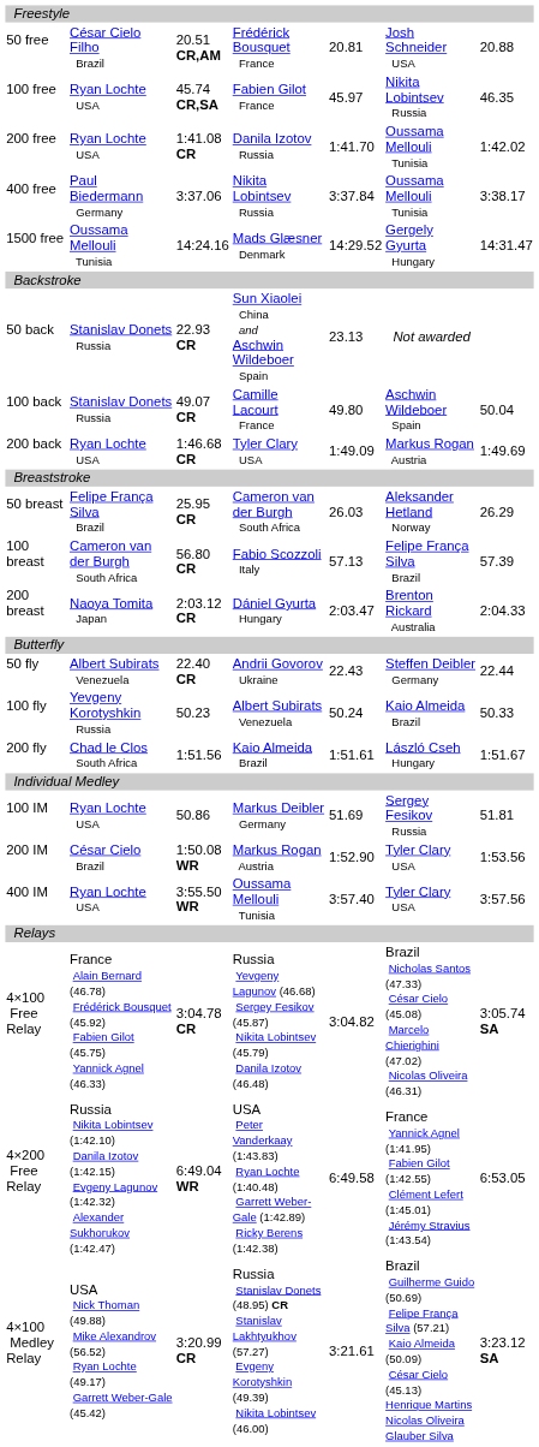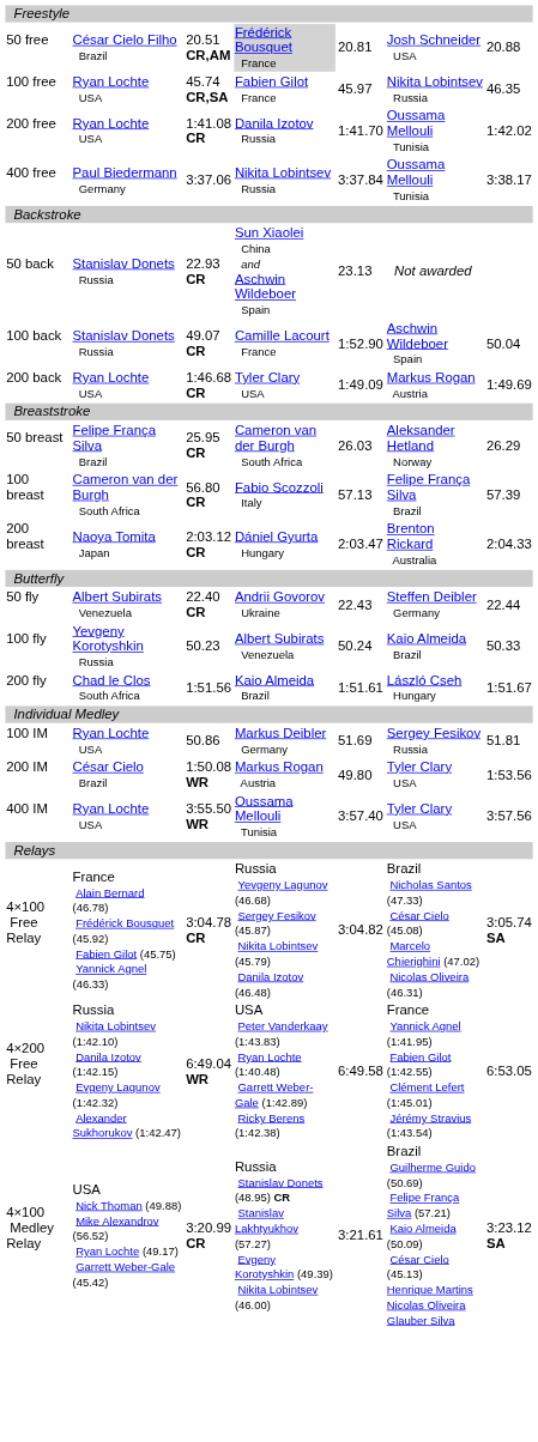 <table>
 <tr bgcolor="#cccccc">
 <td colspan=7>  <em>Freestyle</em></td>
 </tr>
 <tr>
 <td>50 free<br>  </td>
 <td><a href='#'>César Cielo Filho</a><small><br>   Brazil </small></td>
 <td>20.51<br><strong>CR,AM</strong></td>
-<td><a href='#'>Frédérick Bousquet</a><small><br>   France </small></td>
+<td style="background: lightgrey;"><a href='#'>Frédérick Bousquet</a><small><br>   France </small></td>
 <td>20.81</td>
 <td><a href='#'>Josh Schneider</a><small><br>   USA </small></td>
 <td>20.88</td>
 </tr>
 <tr>
 <td>100 free<br>  </td>
 <td><a href='#'>Ryan Lochte</a> <small><br>   USA </small></td>
 <td>45.74<br><strong>CR,SA</strong></td>
 <td><a href='#'>Fabien Gilot</a> <small><br>   France </small></td>
 <td>45.97</td>
 <td><a href='#'>Nikita Lobintsev</a> <small><br>   Russia </small></td>
 <td>46.35</td>
 </tr>
 <tr>
 <td>200 free<br>  </td>
 <td><a href='#'>Ryan Lochte</a> <small><br>   USA </small></td>
 <td>1:41.08<br><strong>CR</strong></td>
 <td><a href='#'>Danila Izotov</a> <small><br>   Russia </small></td>
 <td>1:41.70</td>
 <td><a href='#'>Oussama Mellouli</a> <small><br>   Tunisia </small></td>
 <td>1:42.02</td>
 </tr>
 <tr>
 <td>400 free<br>   </td>
 <td><a href='#'>Paul Biedermann</a> <small><br>   Germany </small></td>
 <td>3:37.06</td>
 <td><a href='#'>Nikita Lobintsev</a> <small><br>   Russia </small></td>
 <td>3:37.84</td>
 <td><a href='#'>Oussama Mellouli</a> <small><br>   Tunisia </small></td>
 <td>3:38.17</td>
 </tr>
-<tr>
-<td>1500 free<br>   </td>
-<td><a href='#'>Oussama Mellouli</a> <small><br>   Tunisia </small></td>
-<td>14:24.16</td>
-<td><a href='#'>Mads Glæsner</a> <small><br>   Denmark </small></td>
-<td>14:29.52</td>
-<td><a href='#'>Gergely Gyurta</a> <small><br>   Hungary </small></td>
-<td>14:31.47</td>
-</tr>
 <tr bgcolor="#cccccc">
 <td colspan=7>  <em>Backstroke</em></td>
 </tr>
 <tr>
 <td>50 back<br>   </td>
 <td><a href='#'>Stanislav Donets</a> <small><br>   Russia </small></td>
 <td>22.93<br><strong>CR</strong></td>
 <td><a href='#'>Sun Xiaolei</a> <small><br>   China <br>  <em>and</em></small><br><a href='#'>Aschwin Wildeboer</a> <small><br>   Spain </small></td>
 <td>23.13</td>
 <td colspan=2>  <em>Not awarded</em>  </td>
 </tr>
 <tr>
 <td>100 back<br>   </td>
 <td><a href='#'>Stanislav Donets</a> <small><br>   Russia </small></td>
 <td>49.07<br><strong>CR</strong></td>
 <td><a href='#'>Camille Lacourt</a> <small><br>   France </small></td>
-<td>49.80</td>
+<td>1:52.90</td>
 <td><a href='#'>Aschwin Wildeboer</a> <small><br>   Spain </small></td>
 <td>50.04</td>
 </tr>
 <tr>
 <td>200 back<br>   </td>
 <td><a href='#'>Ryan Lochte</a> <small><br>   USA </small></td>
 <td>1:46.68<br><strong>CR</strong></td>
 <td><a href='#'>Tyler Clary</a> <small><br>   USA </small></td>
 <td>1:49.09</td>
 <td><a href='#'>Markus Rogan</a> <small><br>   Austria </small></td>
 <td>1:49.69</td>
 </tr>
 <tr bgcolor="#cccccc">
 <td colspan=7>  <em>Breaststroke</em></td>
 </tr>
 <tr>
 <td>50 breast<br>   </td>
 <td><a href='#'>Felipe França Silva</a> <small><br>   Brazil </small></td>
 <td>25.95<br><strong>CR</strong></td>
 <td><a href='#'>Cameron van der Burgh</a> <small><br>   South Africa</small></td>
 <td>26.03</td>
 <td><a href='#'>Aleksander Hetland</a> <small><br>   Norway</small></td>
 <td>26.29</td>
 </tr>
 <tr>
 <td>100 breast<br>   </td>
 <td><a href='#'>Cameron van der Burgh</a> <small><br>   South Africa</small></td>
 <td>56.80<br><strong>CR</strong></td>
 <td><a href='#'>Fabio Scozzoli</a> <small><br>   Italy </small></td>
 <td>57.13</td>
 <td><a href='#'>Felipe França Silva</a> <small><br>   Brazil </small></td>
 <td>57.39</td>
 </tr>
 <tr>
 <td>200 breast<br>   </td>
 <td><a href='#'>Naoya Tomita</a> <small><br>   Japan </small></td>
 <td>2:03.12<br><strong>CR</strong></td>
 <td><a href='#'>Dániel Gyurta</a> <small><br>   Hungary </small></td>
 <td>2:03.47</td>
 <td><a href='#'>Brenton Rickard</a> <small><br>   Australia </small></td>
 <td>2:04.33</td>
 </tr>
 <tr bgcolor="#cccccc">
 <td colspan=7>  <em>Butterfly</em></td>
 </tr>
 <tr>
 <td>50 fly<br>   </td>
 <td><a href='#'>Albert Subirats</a> <small><br>   Venezuela </small></td>
 <td>22.40<br><strong>CR</strong></td>
 <td><a href='#'>Andrii Govorov</a> <small><br>   Ukraine </small></td>
 <td>22.43</td>
 <td><a href='#'>Steffen Deibler</a> <small><br>   Germany </small></td>
 <td>22.44</td>
 </tr>
 <tr>
 <td>100 fly<br>   </td>
 <td><a href='#'>Yevgeny Korotyshkin</a> <small><br>   Russia </small></td>
 <td>50.23</td>
 <td><a href='#'>Albert Subirats</a> <small><br>   Venezuela </small></td>
 <td>50.24</td>
 <td><a href='#'>Kaio Almeida</a> <small><br>   Brazil </small></td>
 <td>50.33</td>
 </tr>
 <tr>
 <td>200 fly<br>   </td>
 <td><a href='#'>Chad le Clos</a> <small><br>   South Africa </small></td>
 <td>1:51.56</td>
 <td><a href='#'>Kaio Almeida</a> <small><br>   Brazil </small></td>
 <td>1:51.61</td>
 <td><a href='#'>László Cseh</a> <small><br>   Hungary </small></td>
 <td>1:51.67</td>
 </tr>
 <tr bgcolor="#cccccc">
 <td colspan=7>  <em>Individual Medley</em></td>
 </tr>
 <tr>
 <td>100 IM<br>   </td>
 <td><a href='#'>Ryan Lochte</a> <small><br>   USA </small></td>
 <td>50.86</td>
 <td><a href='#'>Markus Deibler</a> <small><br>   Germany </small></td>
 <td>51.69</td>
 <td><a href='#'>Sergey Fesikov</a> <small><br>   Russia </small></td>
 <td>51.81</td>
 </tr>
 <tr>
 <td>200 IM <br>   </td>
 <td><a href='#'>César Cielo</a> <small><br>   Brazil </small></td>
 <td>1:50.08<br><strong>WR</strong></td>
 <td><a href='#'>Markus Rogan</a> <small><br>   Austria </small></td>
-<td>1:52.90</td>
+<td>49.80</td>
 <td><a href='#'>Tyler Clary</a> <small><br>   USA </small></td>
 <td>1:53.56</td>
 </tr>
 <tr>
 <td>400 IM <br>   </td>
 <td><a href='#'>Ryan Lochte</a> <small><br>   USA </small></td>
 <td>3:55.50<br><strong>WR</strong></td>
 <td><a href='#'>Oussama Mellouli</a> <small><br>   Tunisia </small></td>
 <td>3:57.40<br></td>
 <td><a href='#'>Tyler Clary</a> <small><br>   USA </small></td>
 <td>3:57.56<br></td>
 </tr>
 <tr bgcolor="#cccccc">
 <td colspan=7>  <em>Relays</em></td>
 </tr>
 <tr>
 <td>4×100 <br>  Free Relay <br>  </td>
 <td> France <small><br> <a href='#'>Alain Bernard</a> (46.78)<br> <a href='#'>Frédérick Bousquet</a> (45.92)<br> <a href='#'>Fabien Gilot</a> (45.75)<br> <a href='#'>Yannick Agnel</a> (46.33)</small></td>
 <td>3:04.78<br><strong>CR</strong></td>
 <td> Russia <small><br> <a href='#'>Yevgeny Lagunov</a> (46.68)<br> <a href='#'>Sergey Fesikov</a> (45.87)<br> <a href='#'>Nikita Lobintsev</a> (45.79)<br> <a href='#'>Danila Izotov</a> (46.48)</small></td>
 <td>3:04.82</td>
 <td> Brazil <small><br> <a href='#'>Nicholas Santos</a> (47.33)<br> <a href='#'>César Cielo</a> (45.08)<br> <a href='#'>Marcelo Chierighini</a> (47.02)<br> <a href='#'>Nicolas Oliveira</a> (46.31)</small></td>
 <td>3:05.74<br><strong>SA</strong></td>
 </tr>
 <tr>
 <td>4×200 <br>  Free Relay <br>  </td>
 <td> Russia <small><br> <a href='#'>Nikita Lobintsev</a> (1:42.10)<br> <a href='#'>Danila Izotov</a> (1:42.15)<br> <a href='#'>Evgeny Lagunov</a> (1:42.32)<br> <a href='#'>Alexander Sukhorukov</a> (1:42.47)</small></td>
 <td>6:49.04<br><strong>WR</strong></td>
 <td> USA <small><br> <a href='#'>Peter Vanderkaay</a> (1:43.83)<br> <a href='#'>Ryan Lochte</a> (1:40.48)<br> <a href='#'>Garrett Weber-Gale</a> (1:42.89)<br> <a href='#'>Ricky Berens</a> (1:42.38)</small></td>
 <td>6:49.58</td>
 <td> France <small><br> <a href='#'>Yannick Agnel</a> (1:41.95)<br> <a href='#'>Fabien Gilot</a> (1:42.55)<br> <a href='#'>Clément Lefert</a> (1:45.01)<br> <a href='#'>Jérémy Stravius</a> (1:43.54)</small></td>
 <td>6:53.05</td>
 </tr>
 <tr>
 <td>4×100 <br>  Medley Relay <br>  </td>
 <td> USA <small><br> <a href='#'>Nick Thoman</a> (49.88)<br> <a href='#'>Mike Alexandrov</a> (56.52)<br> <a href='#'>Ryan Lochte</a> (49.17)<br> <a href='#'>Garrett Weber-Gale</a> (45.42)</small></td>
 <td>3:20.99<br><strong>CR</strong></td>
 <td> Russia <small><br> <a href='#'>Stanislav Donets</a> (48.95) <strong>CR</strong><br> <a href='#'>Stanislav Lakhtyukhov</a> (57.27)<br> <a href='#'>Evgeny Korotyshkin</a> (49.39)<br> <a href='#'>Nikita Lobintsev</a> (46.00)</small></td>
 <td>3:21.61</td>
 <td> Brazil <small><br> <a href='#'>Guilherme Guido</a> (50.69)<br> <a href='#'>Felipe França Silva</a> (57.21)<br> <a href='#'>Kaio Almeida</a> (50.09)<br> <a href='#'>César Cielo</a> (45.13)<br> <a href='#'>Henrique Martins</a><br> <a href='#'>Nicolas Oliveira</a><br> <a href='#'>Glauber Silva</a></small></td>
 <td>3:23.12<br><strong>SA</strong></td>
 </tr>
 <tr>
 </tr>
 </table>
